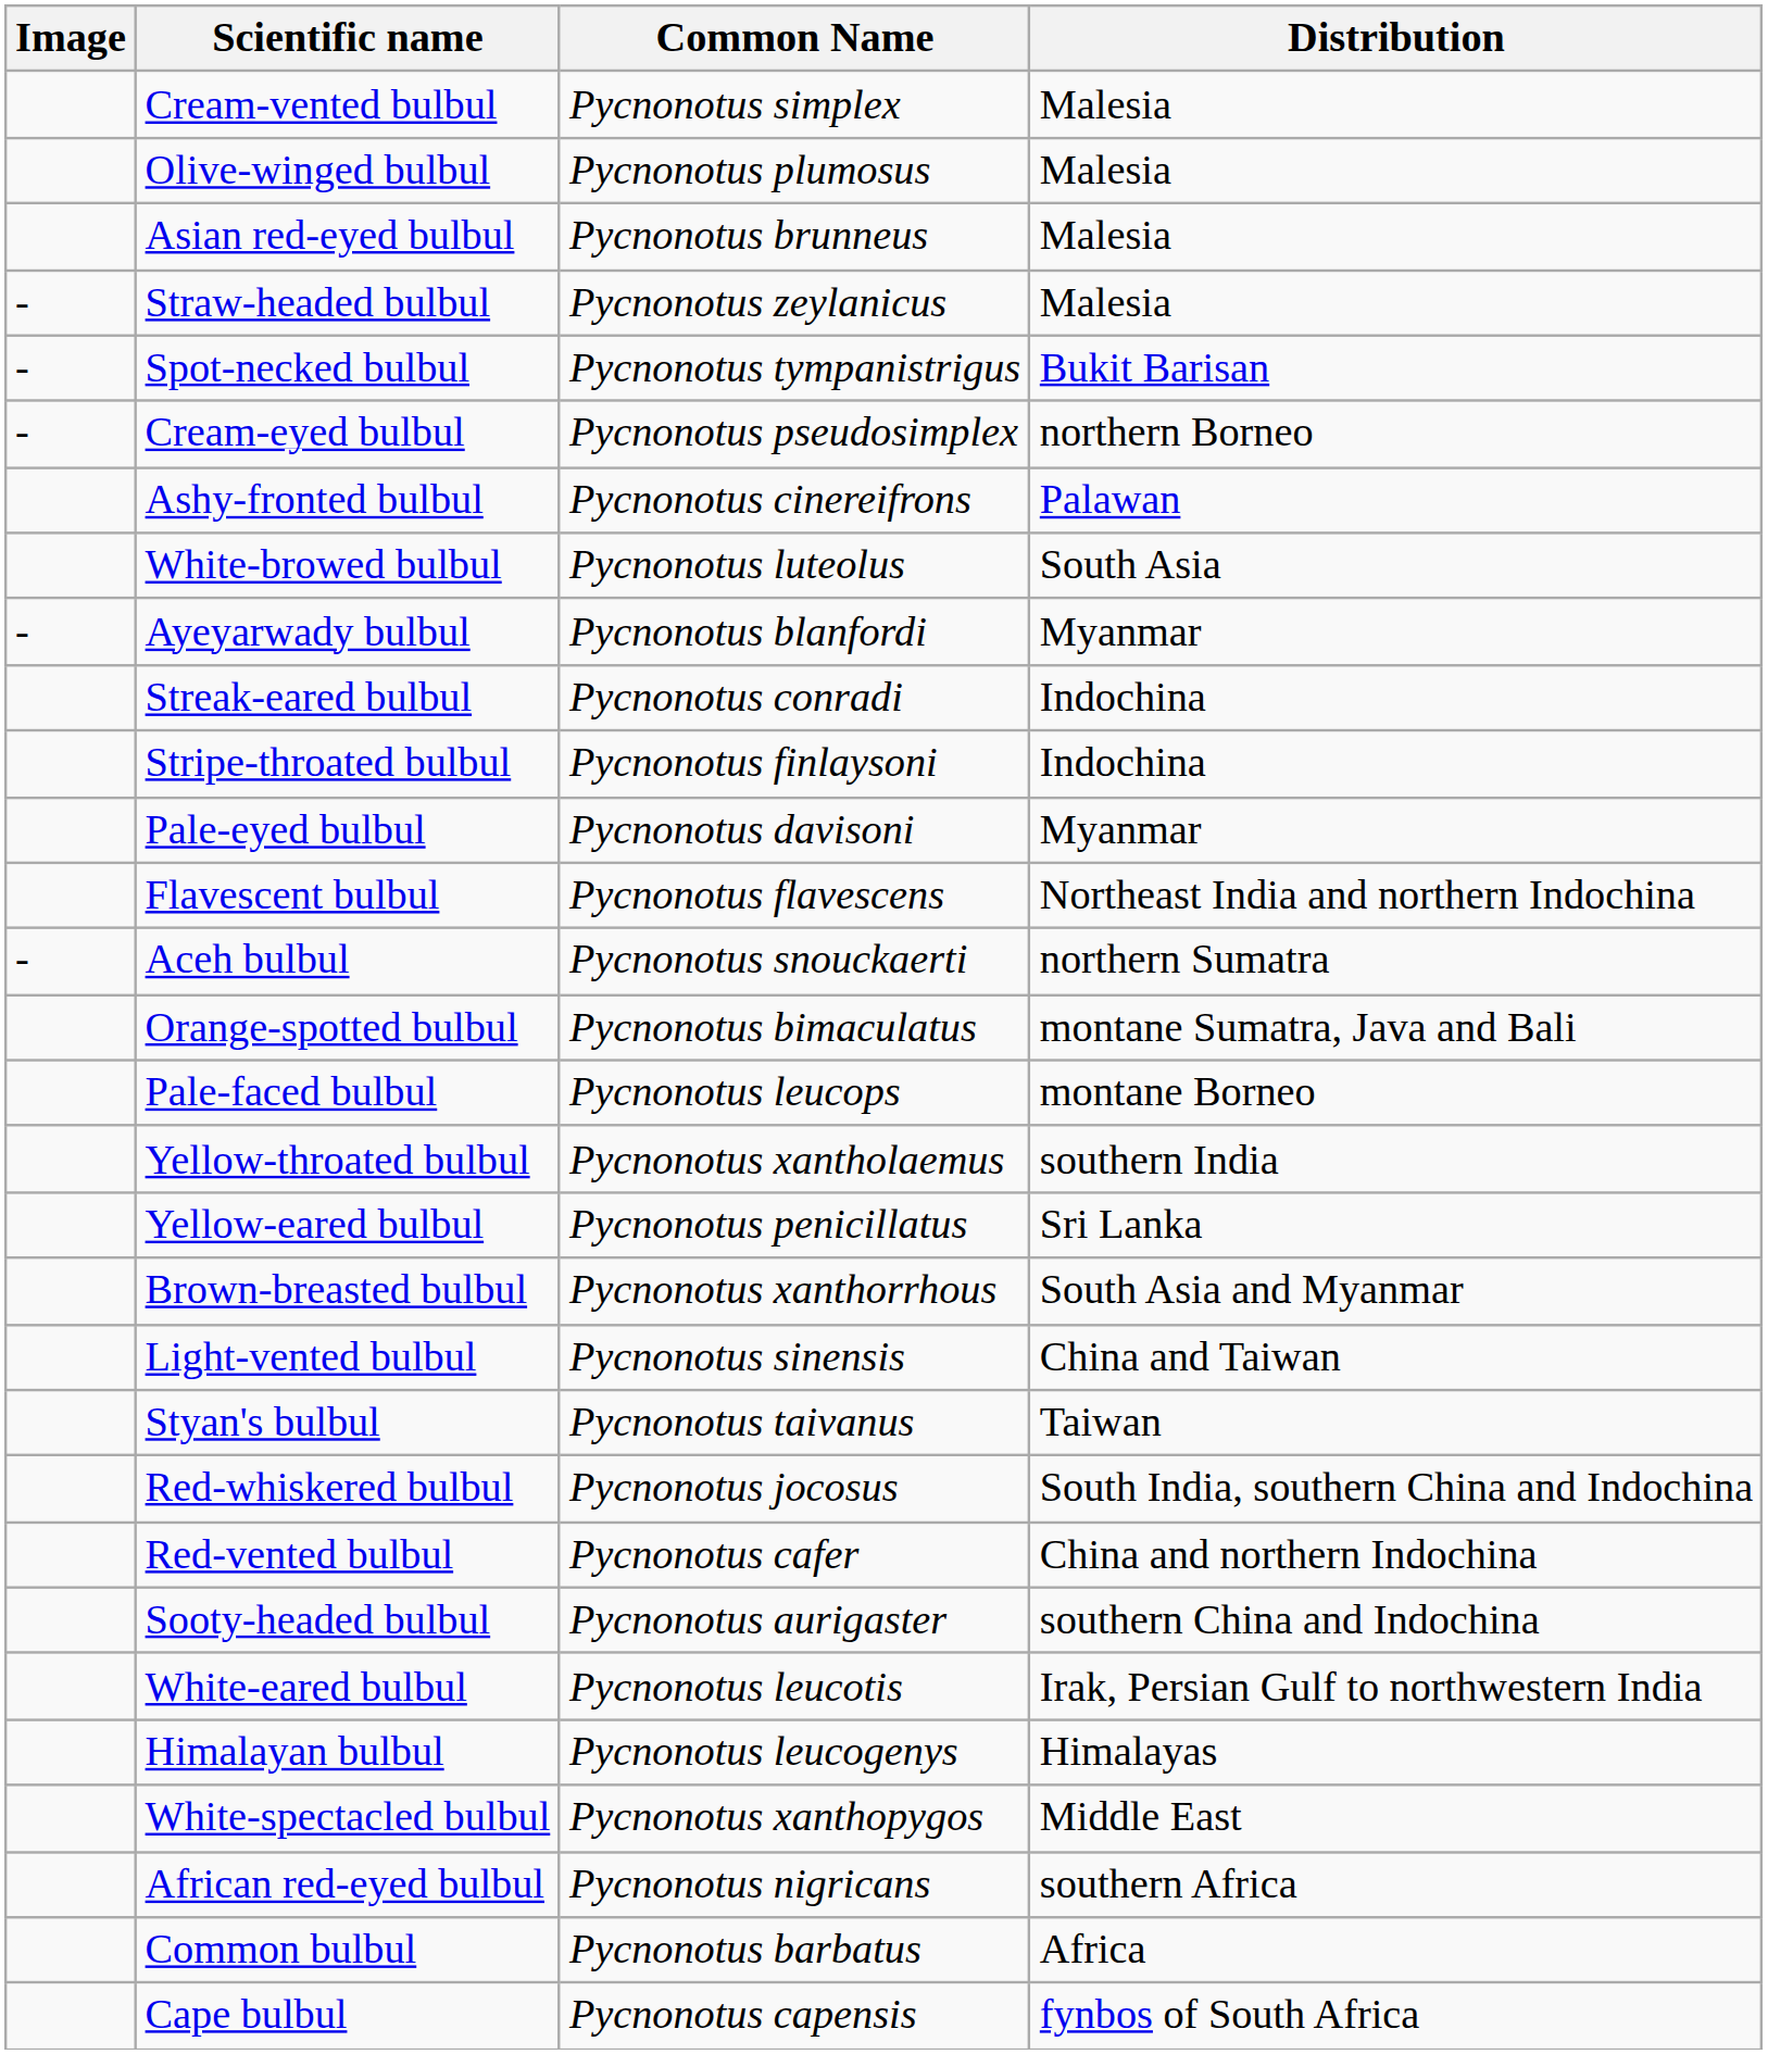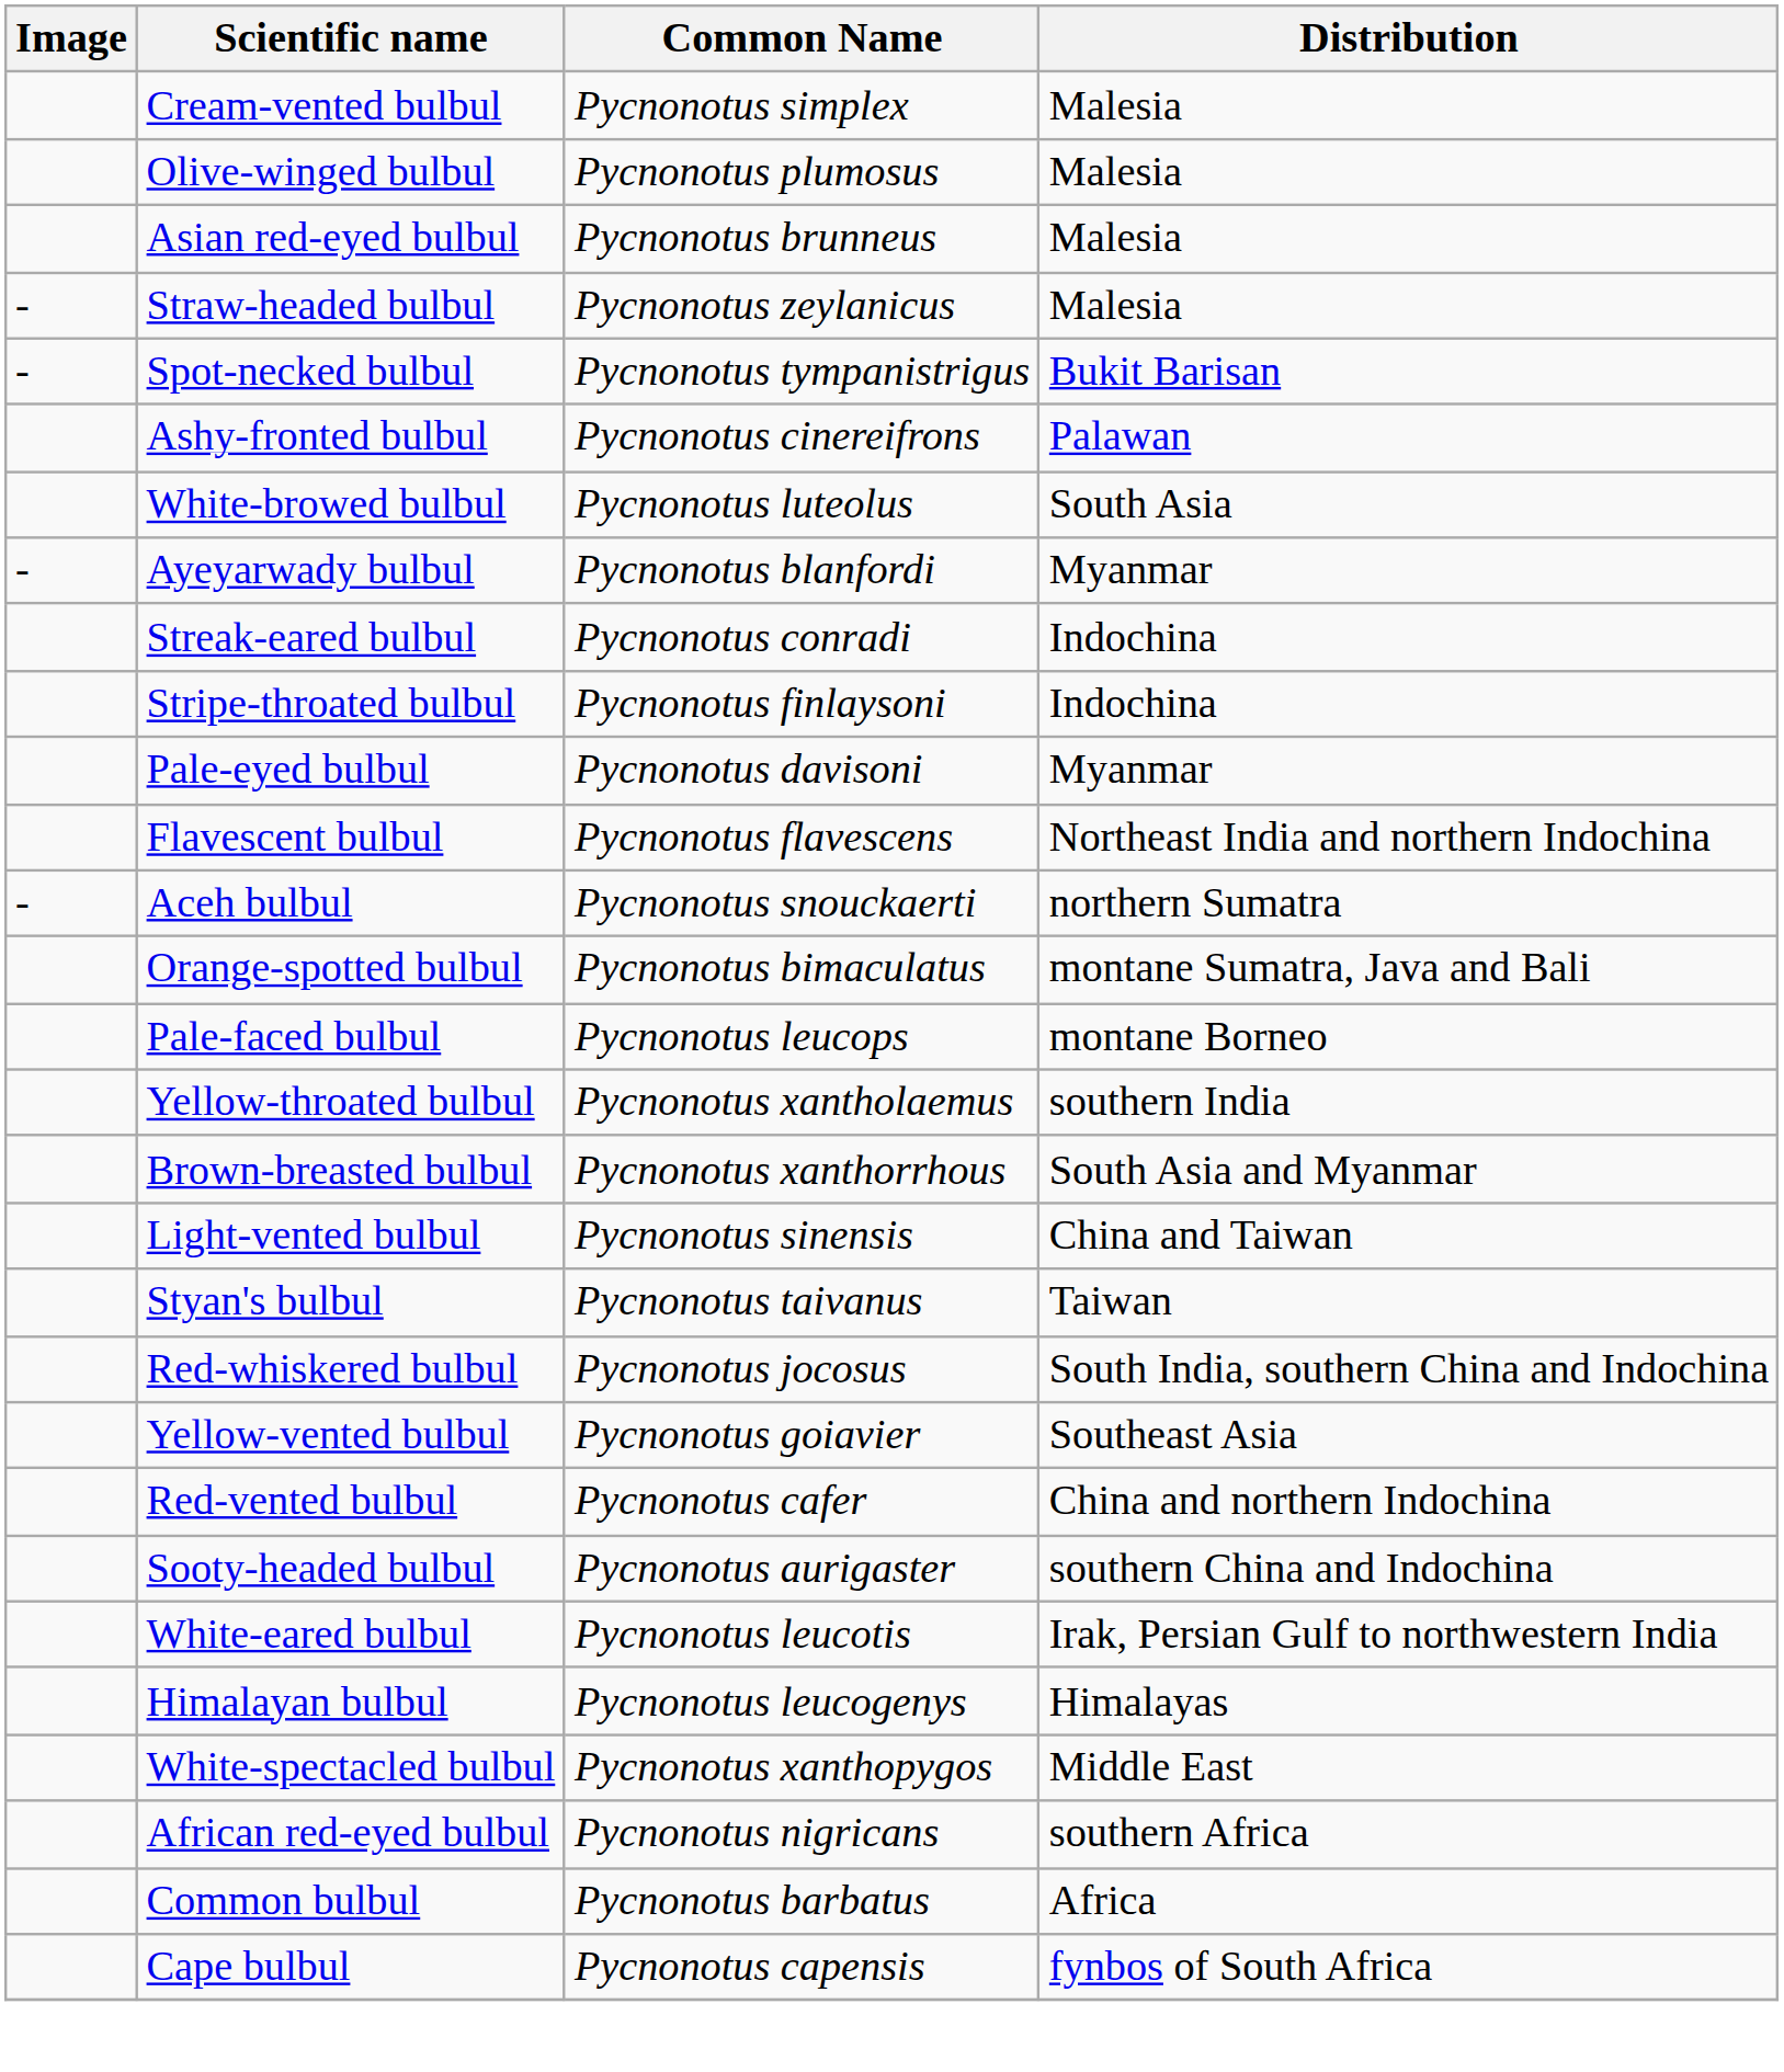 <table class="wikitable">
 <tr>
 <th>Image</th>
 <th>Scientific name</th>
 <th>Common Name</th>
 <th>Distribution</th>
 </tr>
 <tr>
 <td></td>
 <td><a href='#'>Cream-vented bulbul</a></td>
 <td><em>Pycnonotus simplex</em></td>
 <td>Malesia</td>
 </tr>
 <tr>
 <td></td>
 <td><a href='#'>Olive-winged bulbul</a></td>
 <td><em>Pycnonotus plumosus</em></td>
 <td>Malesia</td>
 </tr>
 <tr>
 <td></td>
 <td><a href='#'>Asian red-eyed bulbul</a></td>
 <td><em>Pycnonotus brunneus</em></td>
 <td>Malesia</td>
 </tr>
 <tr>
 <td>-</td>
 <td><a href='#'>Straw-headed bulbul</a></td>
 <td><em>Pycnonotus zeylanicus</em></td>
 <td>Malesia</td>
 </tr>
 <tr>
 <td>-</td>
 <td><a href='#'>Spot-necked bulbul</a></td>
 <td><em>Pycnonotus tympanistrigus</em></td>
 <td><a href='#'>Bukit Barisan</a></td>
-</tr>
-<tr>
-<td>-</td>
-<td><a href='#'>Cream-eyed bulbul</a></td>
-<td><em>Pycnonotus pseudosimplex</em></td>
-<td>northern Borneo</td>
 </tr>
 <tr>
 <td></td>
 <td><a href='#'>Ashy-fronted bulbul</a></td>
 <td><em>Pycnonotus cinereifrons</em></td>
 <td><a href='#'>Palawan</a></td>
 </tr>
 <tr>
 <td></td>
 <td><a href='#'>White-browed bulbul</a></td>
 <td><em>Pycnonotus luteolus</em></td>
 <td>South Asia</td>
 </tr>
 <tr>
 <td>-</td>
 <td><a href='#'>Ayeyarwady bulbul</a></td>
 <td><em>Pycnonotus blanfordi</em></td>
 <td>Myanmar</td>
 </tr>
 <tr>
 <td></td>
 <td><a href='#'>Streak-eared bulbul</a></td>
 <td><em>Pycnonotus conradi</em></td>
 <td>Indochina</td>
 </tr>
 <tr>
 <td></td>
 <td><a href='#'>Stripe-throated bulbul</a></td>
 <td><em>Pycnonotus finlaysoni</em></td>
 <td>Indochina</td>
 </tr>
 <tr>
 <td></td>
 <td><a href='#'>Pale-eyed bulbul</a></td>
 <td><em>Pycnonotus davisoni</em></td>
 <td>Myanmar</td>
 </tr>
 <tr>
 <td></td>
 <td><a href='#'>Flavescent bulbul</a></td>
 <td><em>Pycnonotus flavescens</em></td>
 <td>Northeast India and northern Indochina</td>
 </tr>
 <tr>
 <td>-</td>
 <td><a href='#'>Aceh bulbul</a></td>
 <td><em>Pycnonotus snouckaerti</em></td>
 <td>northern Sumatra</td>
 </tr>
 <tr>
 <td></td>
 <td><a href='#'>Orange-spotted bulbul</a></td>
 <td><em>Pycnonotus bimaculatus</em></td>
 <td>montane Sumatra, Java and Bali</td>
 </tr>
 <tr>
 <td></td>
 <td><a href='#'>Pale-faced bulbul</a></td>
 <td><em>Pycnonotus leucops</em></td>
 <td>montane Borneo</td>
 </tr>
 <tr>
 <td></td>
 <td><a href='#'>Yellow-throated bulbul</a></td>
 <td><em>Pycnonotus xantholaemus</em></td>
 <td>southern India</td>
 </tr>
 <tr>
 <td></td>
-<td><a href='#'>Yellow-eared bulbul</a></td>
-<td><em>Pycnonotus penicillatus</em></td>
-<td>Sri Lanka</td>
-</tr>
-<tr>
-<td></td>
 <td><a href='#'>Brown-breasted bulbul</a></td>
 <td><em>Pycnonotus xanthorrhous</em></td>
 <td>South Asia and Myanmar</td>
 </tr>
 <tr>
 <td></td>
 <td><a href='#'>Light-vented bulbul</a></td>
 <td><em>Pycnonotus sinensis</em></td>
 <td>China and Taiwan</td>
 </tr>
 <tr>
 <td></td>
 <td><a href='#'>Styan's bulbul</a></td>
 <td><em>Pycnonotus taivanus</em></td>
 <td>Taiwan</td>
 </tr>
 <tr>
 <td></td>
 <td><a href='#'>Red-whiskered bulbul</a></td>
 <td><em>Pycnonotus jocosus</em></td>
 <td>South India, southern China and Indochina</td>
+</tr>
+<tr>
+<td></td>
+<td><a href='#'>Yellow-vented bulbul</a></td>
+<td><em>Pycnonotus goiavier</em></td>
+<td>Southeast Asia</td>
 </tr>
 <tr>
 <td></td>
 <td><a href='#'>Red-vented bulbul</a></td>
 <td><em>Pycnonotus cafer</em></td>
 <td>China and northern Indochina</td>
 </tr>
 <tr>
 <td></td>
 <td><a href='#'>Sooty-headed bulbul</a></td>
 <td><em>Pycnonotus aurigaster</em></td>
 <td>southern China and Indochina</td>
 </tr>
 <tr>
 <td></td>
 <td><a href='#'>White-eared bulbul</a></td>
 <td><em>Pycnonotus leucotis</em></td>
 <td>Irak, Persian Gulf to northwestern India</td>
 </tr>
 <tr>
 <td></td>
 <td><a href='#'>Himalayan bulbul</a></td>
 <td><em>Pycnonotus leucogenys</em></td>
 <td>Himalayas</td>
 </tr>
 <tr>
 <td></td>
 <td><a href='#'>White-spectacled bulbul</a></td>
 <td><em>Pycnonotus xanthopygos</em></td>
 <td>Middle East</td>
 </tr>
 <tr>
 <td></td>
 <td><a href='#'>African red-eyed bulbul</a></td>
 <td><em>Pycnonotus nigricans</em></td>
 <td>southern Africa</td>
 </tr>
 <tr>
 <td></td>
 <td><a href='#'>Common bulbul</a></td>
 <td><em>Pycnonotus barbatus</em></td>
 <td>Africa</td>
 </tr>
 <tr>
 <td></td>
 <td><a href='#'>Cape bulbul</a></td>
 <td><em>Pycnonotus capensis</em></td>
 <td><a href='#'>fynbos</a> of South Africa</td>
 </tr>
 <tr>
 </tr>
 </table>
